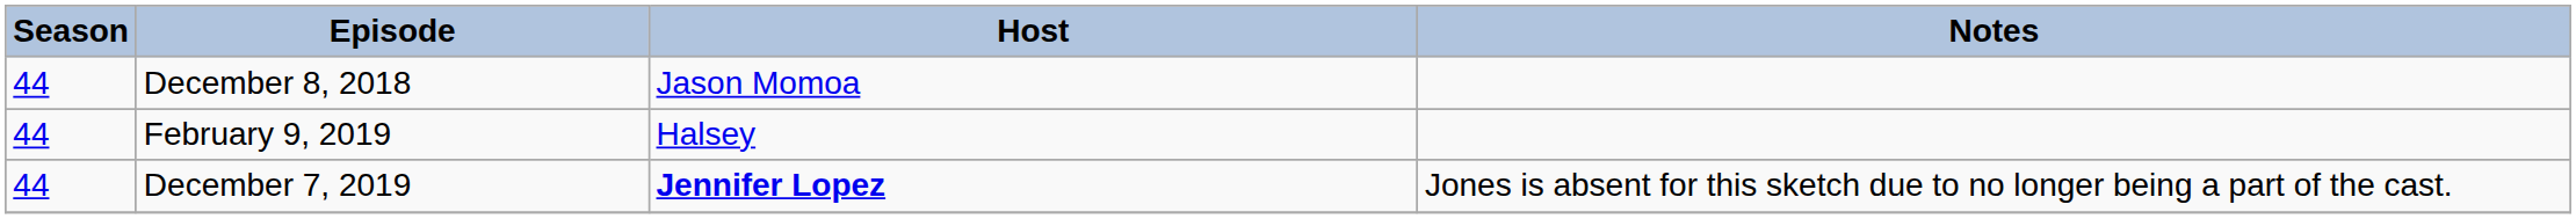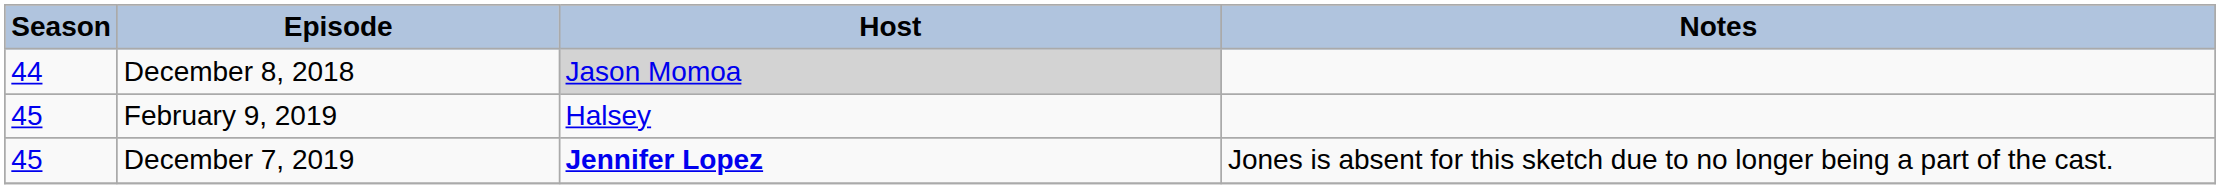 <table class="wikitable" style="width:100%;">
 <tr>
 <th style="background:#B0C4DE;" width="5%">Season</th>
 <th style="background:#B0C4DE;" width="20%">Episode</th>
 <th style="background:#B0C4DE;" width="30%">Host</th>
 <th style="background:#B0C4DE;" width="45%">Notes</th>
 </tr>
 <tr>
 <td><a href='#'>44</a></td>
 <td>December 8, 2018</td>
-<td><a href='#'>Jason Momoa</a></td>
+<td style="background: lightgrey;"><a href='#'>Jason Momoa</a></td>
 <td></td>
 </tr>
 <tr>
-<td><a href='#'>44</a></td>
+<td><a href='#'>45</a></td>
 <td>February 9, 2019</td>
 <td><a href='#'>Halsey</a></td>
 <td></td>
 </tr>
 <tr>
-<td><a href='#'>44</a></td>
+<td><a href='#'>45</a></td>
 <td>December 7, 2019</td>
 <td><strong><a href='#'>Jennifer Lopez</a></strong></td>
 <td>Jones is absent for this sketch due to no longer being a part of the cast.</td>
 </tr>
 <tr>
 </tr>
 </table>
